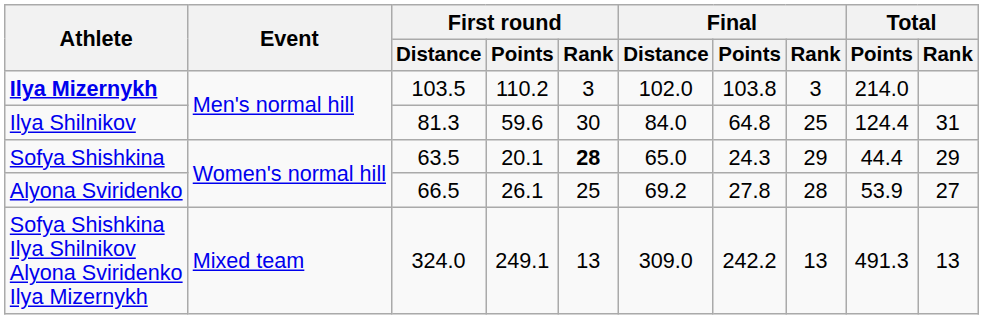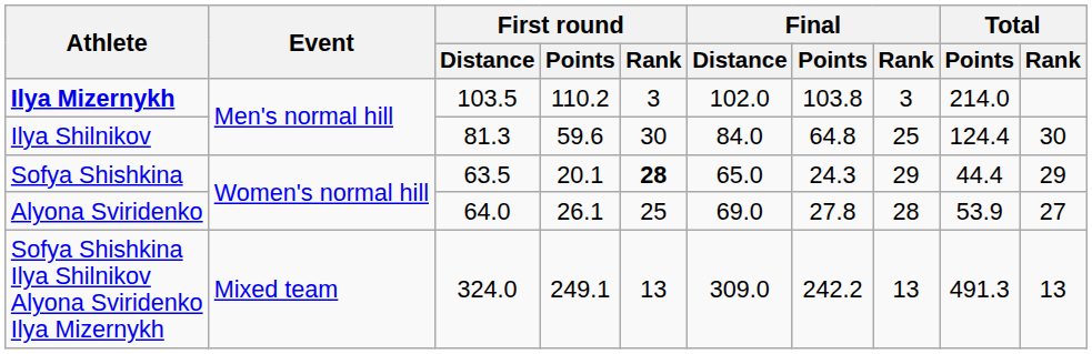 <table class="wikitable" style="font-size:90%">
 <tr>
 <th rowspan=2>Athlete</th>
 <th rowspan=2>Event</th>
 <th colspan=3>First round</th>
 <th colspan=3>Final</th>
 <th colspan=2>Total</th>
 </tr>
 <tr style="font-size:95%">
 <th>Distance</th>
 <th>Points</th>
 <th>Rank</th>
 <th>Distance</th>
 <th>Points</th>
 <th>Rank</th>
 <th>Points</th>
 <th>Rank</th>
 </tr>
 <tr align=center>
 <td align=left><strong><a href='#'>Ilya Mizernykh</a></strong></td>
 <td align=left rowspan=2><a href='#'>Men's normal hill</a></td>
 <td>103.5</td>
 <td>110.2</td>
 <td>3</td>
 <td>102.0</td>
 <td>103.8</td>
 <td>3</td>
 <td>214.0</td>
 <td></td>
 </tr>
 <tr align=center>
 <td align=left><a href='#'>Ilya Shilnikov</a></td>
 <td>81.3</td>
 <td>59.6</td>
 <td>30</td>
 <td>84.0</td>
 <td>64.8</td>
 <td>25</td>
 <td>124.4</td>
-<td>31</td>
+<td>30</td>
 </tr>
 <tr align=center>
 <td align=left><a href='#'>Sofya Shishkina</a></td>
 <td align=left rowspan=2><a href='#'>Women's normal hill</a></td>
 <td>63.5</td>
 <td>20.1</td>
 <td><strong>28</strong></td>
 <td>65.0</td>
 <td>24.3</td>
 <td>29</td>
 <td>44.4</td>
 <td>29</td>
 </tr>
 <tr align=center>
 <td align=left><a href='#'>Alyona Sviridenko</a></td>
-<td>66.5</td>
+<td>64.0</td>
 <td>26.1</td>
 <td>25</td>
-<td>69.2</td>
+<td>69.0</td>
 <td>27.8</td>
 <td>28</td>
 <td>53.9</td>
 <td>27</td>
 </tr>
 <tr align=center>
 <td align=left><a href='#'>Sofya Shishkina</a><br><a href='#'>Ilya Shilnikov</a><br><a href='#'>Alyona Sviridenko</a><br><a href='#'>Ilya Mizernykh</a></td>
 <td align=left><a href='#'>Mixed team</a></td>
 <td>324.0</td>
 <td>249.1</td>
 <td>13</td>
 <td>309.0</td>
 <td>242.2</td>
 <td>13</td>
 <td>491.3</td>
 <td>13</td>
 </tr>
 </table>
